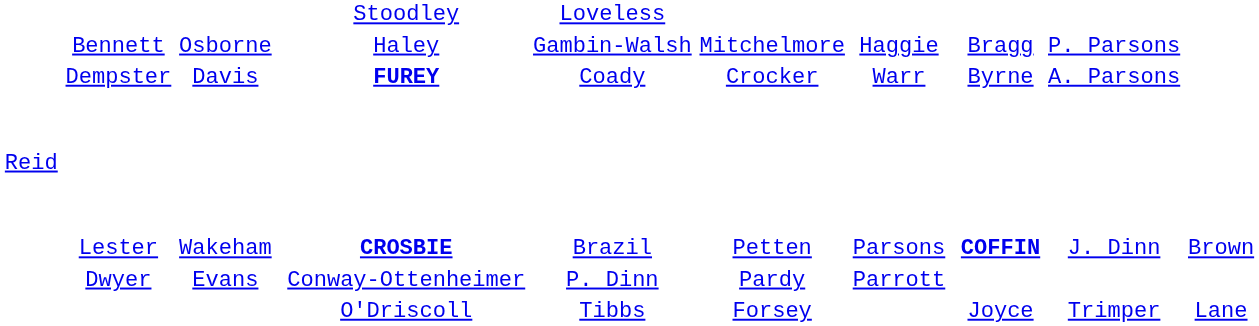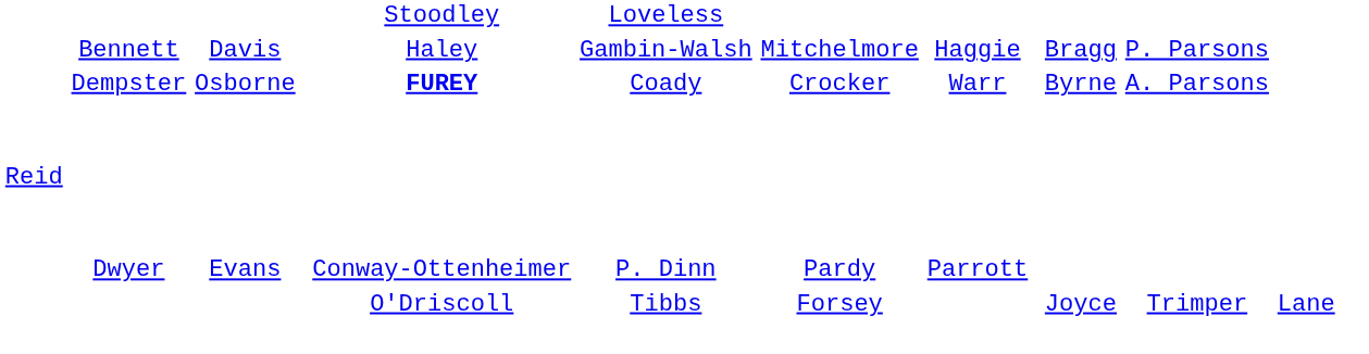 <table style="text-align:center;font-size:87%;" cellpadding="1px">
 <tr>
 <td></td>
 <td></td>
 <td></td>
 <td></td>
 <td bgcolor=><a href='#'>Stoodley</a></td>
 <td bgcolor=><a href='#'>Loveless</a></td>
 </tr>
 <tr>
 <td></td>
 <td bgcolor=><a href='#'>Bennett</a></td>
-<td bgcolor=><a href='#'>Osborne</a></td>
+<td bgcolor=><a href='#'>Davis</a></td>
 <td></td>
 <td bgcolor=><a href='#'>Haley</a></td>
 <td bgcolor=><a href='#'>Gambin-Walsh</a></td>
 <td bgcolor=><a href='#'>Mitchelmore</a></td>
 <td bgcolor=><a href='#'>Haggie</a></td>
 <td></td>
 <td bgcolor=><a href='#'>Bragg</a></td>
 <td bgcolor=><a href='#'>P. Parsons</a></td>
 </tr>
 <tr>
 <td></td>
 <td bgcolor=><a href='#'>Dempster</a></td>
-<td bgcolor=><a href='#'>Davis</a></td>
+<td bgcolor=><a href='#'>Osborne</a></td>
 <td></td>
 <td bgcolor=><strong><a href='#'>FUREY</a></strong></td>
 <td bgcolor=><a href='#'>Coady</a></td>
 <td bgcolor=><a href='#'>Crocker</a></td>
 <td bgcolor=><a href='#'>Warr</a></td>
 <td></td>
 <td bgcolor=><a href='#'>Byrne</a></td>
 <td bgcolor=><a href='#'>A. Parsons</a></td>
 </tr>
 <tr>
 <td style="padding-top: 25px"></td>
 </tr>
 <tr>
 <td bgcolor=><a href='#'>Reid</a></td>
 </tr>
 <tr>
 <td style="padding-top: 25px"></td>
-</tr>
-<tr>
-<td></td>
-<td bgcolor=><a href='#'>Lester</a></td>
-<td bgcolor=><a href='#'>Wakeham</a></td>
-<td></td>
-<td bgcolor=><a href='#'><strong>CROSBIE</strong></a></td>
-<td bgcolor=><a href='#'>Brazil</a></td>
-<td bgcolor=><a href='#'>Petten</a></td>
-<td bgcolor=><a href='#'>Parsons</a></td>
-<td></td>
-<td bgcolor=><a href='#'><strong>COFFIN</strong></a></td>
-<td bgcolor=><a href='#'>J. Dinn</a></td>
-<td bgcolor=><a href='#'>Brown</a></td>
 </tr>
 <tr>
 <td></td>
 <td bgcolor=><a href='#'>Dwyer</a></td>
 <td bgcolor=><a href='#'>Evans</a></td>
 <td></td>
 <td bgcolor=><a href='#'>Conway-Ottenheimer</a></td>
 <td bgcolor=><a href='#'>P. Dinn</a></td>
 <td bgcolor=><a href='#'>Pardy</a></td>
 <td bgcolor=><a href='#'>Parrott</a></td>
 </tr>
 <tr>
 <td></td>
 <td></td>
 <td></td>
 <td></td>
 <td bgcolor=><a href='#'>O'Driscoll</a></td>
 <td bgcolor=><a href='#'>Tibbs</a></td>
 <td bgcolor=><a href='#'>Forsey</a></td>
 <td></td>
 <td></td>
 <td bgcolor=><a href='#'>Joyce</a></td>
 <td bgcolor=><a href='#'>Trimper</a></td>
 <td bgcolor=><a href='#'>Lane</a></td>
 </tr>
 </table>
